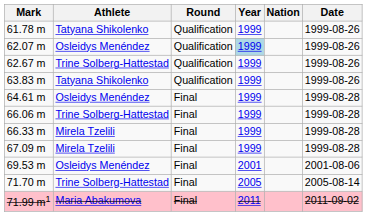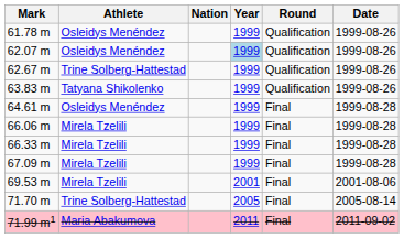 <table class="wikitable sortable">
 <tr>
 <th>Mark</th>
 <th>Athlete</th>
+<th>Nation</th>
+<th>Year</th>
 <th>Round</th>
-<th>Year</th>
-<th>Nation</th>
 <th>Date</th>
 </tr>
 <tr>
 <td>61.78 m</td>
-<td align="left"><a href='#'>Tatyana Shikolenko</a></td>
+<td align="left"><a href='#'>Osleidys Menéndez</a></td>
+<td align="left"></td>
+<td><a href='#'>1999</a></td>
 <td>Qualification</td>
-<td><a href='#'>1999</a></td>
-<td align="left"></td>
 <td>1999-08-26</td>
 </tr>
 <tr>
 <td>62.07 m</td>
 <td align="left"><a href='#'>Osleidys Menéndez</a></td>
+<td align="left"></td>
+<td style="background: lightblue;"><a href='#'>1999</a></td>
 <td>Qualification</td>
-<td style="background: lightblue;"><a href='#'>1999</a></td>
-<td align="left"></td>
 <td>1999-08-26</td>
 </tr>
 <tr>
 <td>62.67 m</td>
 <td align="left"><a href='#'>Trine Solberg-Hattestad</a></td>
+<td align="left"></td>
+<td><a href='#'>1999</a></td>
 <td>Qualification</td>
-<td><a href='#'>1999</a></td>
-<td align="left"></td>
 <td>1999-08-26</td>
 </tr>
 <tr>
 <td>63.83 m</td>
 <td align="left"><a href='#'>Tatyana Shikolenko</a></td>
+<td></td>
+<td><a href='#'>1999</a></td>
 <td>Qualification</td>
-<td><a href='#'>1999</a></td>
-<td></td>
 <td>1999-08-26</td>
 </tr>
 <tr>
 <td>64.61 m</td>
 <td align="left"><a href='#'>Osleidys Menéndez</a></td>
+<td align="left"></td>
+<td><a href='#'>1999</a></td>
 <td>Final</td>
-<td><a href='#'>1999</a></td>
-<td align="left"></td>
 <td>1999-08-28</td>
 </tr>
 <tr>
 <td>66.06 m</td>
-<td><a href='#'>Trine Solberg-Hattestad</a></td>
+<td><a href='#'>Mirela Tzelili</a></td>
+<td></td>
+<td><a href='#'>1999</a></td>
 <td>Final</td>
-<td><a href='#'>1999</a></td>
-<td></td>
 <td>1999-08-28</td>
 </tr>
 <tr>
 <td>66.33 m</td>
 <td align="left"><a href='#'>Mirela Tzelili</a></td>
+<td align="left"></td>
+<td><a href='#'>1999</a></td>
 <td>Final</td>
-<td><a href='#'>1999</a></td>
-<td align="left"></td>
 <td>1999-08-28</td>
 </tr>
 <tr>
 <td>67.09 m</td>
 <td><a href='#'>Mirela Tzelili</a></td>
+<td></td>
+<td><a href='#'>1999</a></td>
 <td>Final</td>
-<td><a href='#'>1999</a></td>
-<td></td>
 <td>1999-08-28</td>
 </tr>
 <tr>
 <td>69.53 m</td>
-<td><a href='#'>Osleidys Menéndez</a></td>
+<td align="left"><a href='#'>Mirela Tzelili</a></td>
+<td></td>
+<td><a href='#'>2001</a></td>
 <td>Final</td>
-<td><a href='#'>2001</a></td>
-<td></td>
 <td>2001-08-06</td>
 </tr>
 <tr>
 <td>71.70 m </td>
 <td align="left"><a href='#'>Trine Solberg-Hattestad</a></td>
+<td align="left"></td>
+<td><a href='#'>2005</a></td>
 <td>Final</td>
-<td><a href='#'>2005</a></td>
-<td align="left"></td>
 <td>2005-08-14</td>
 </tr>
 <tr bgcolor=pink>
 <td><s>71.99 m</s><sup>1</sup></td>
 <td align="left"><s><a href='#'>Maria Abakumova</a></s></td>
+<td align="left"><s></s></td>
+<td><s><a href='#'>2011</a></s></td>
 <td><s>Final</s></td>
-<td><s><a href='#'>2011</a></s></td>
-<td align="left"><s></s></td>
 <td><s>2011-09-02</s></td>
 </tr>
 </table>
